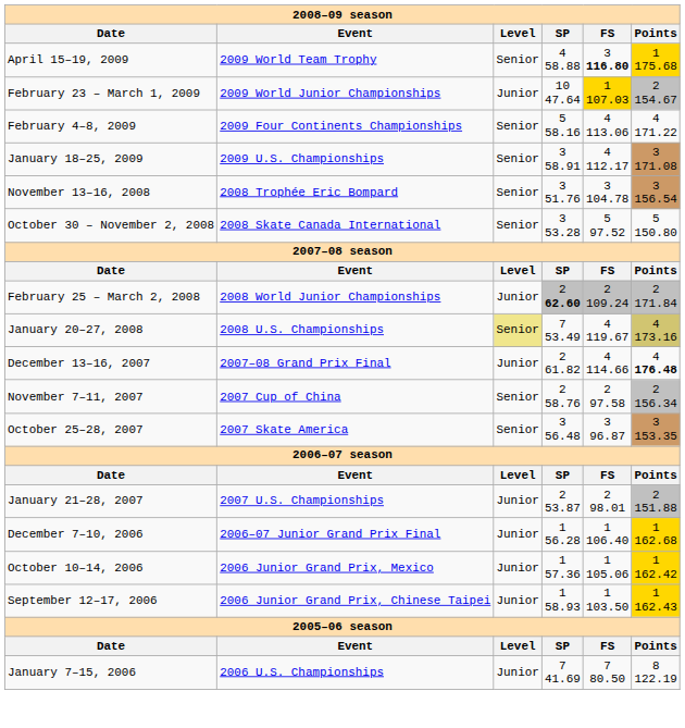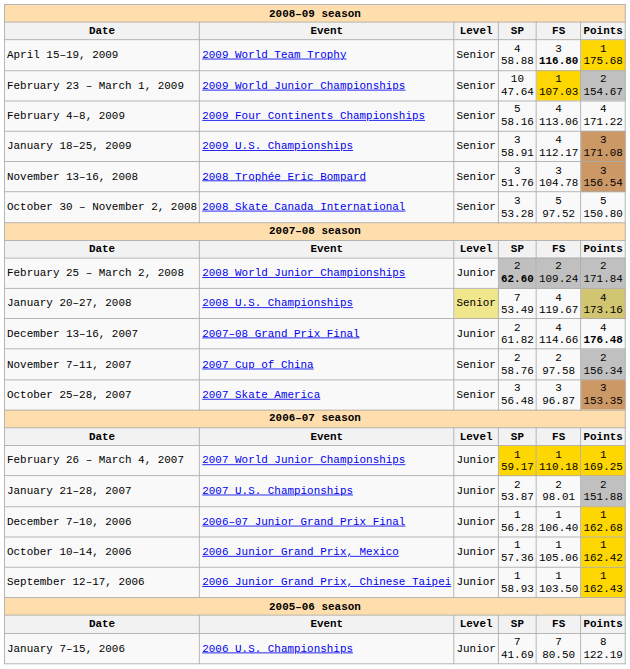 <table class="wikitable">
 <tr>
 <th style="background:#ffdead;" colspan="6">2008–09 season</th>
 </tr>
 <tr>
 <th>Date</th>
 <th>Event</th>
 <th>Level</th>
 <th>SP</th>
 <th>FS</th>
 <th>Points</th>
 </tr>
 <tr>
 <td>April 15–19, 2009</td>
 <td><a href='#'>2009 World Team Trophy</a></td>
 <td>Senior</td>
 <td align=center>4 <br> 58.88</td>
 <td align=center>3 <br> <strong>116.80</strong></td>
 <td style="text-align:center; background:gold">1 <br> 175.68</td>
 </tr>
 <tr>
 <td>February 23 – March 1, 2009</td>
 <td><a href='#'>2009 World Junior Championships</a></td>
-<td>Junior</td>
+<td>Senior</td>
 <td align=center>10 <br> 47.64</td>
 <td style="text-align:center; background:gold;">1 <br> 107.03</td>
 <td style="text-align:center; background:silver;">2 <br> 154.67</td>
 </tr>
 <tr>
 <td>February 4–8, 2009</td>
 <td><a href='#'>2009 Four Continents Championships</a></td>
 <td>Senior</td>
 <td align=center>5 <br> 58.16</td>
 <td align=center>4 <br> 113.06</td>
 <td align=center>4 <br> 171.22</td>
 </tr>
 <tr>
 <td>January 18–25, 2009</td>
 <td><a href='#'>2009 U.S. Championships</a></td>
 <td>Senior</td>
 <td align=center>3 <br> 58.91</td>
 <td align=center>4 <br> 112.17</td>
 <td style="text-align:center; background:#c96;">3 <br> 171.08</td>
 </tr>
 <tr>
 <td>November 13–16, 2008</td>
 <td><a href='#'>2008 Trophée Eric Bompard</a></td>
 <td>Senior</td>
 <td align=center>3 <br> 51.76</td>
 <td align=center>3 <br> 104.78</td>
 <td style="text-align:center; background:#c96;">3 <br> 156.54</td>
 </tr>
 <tr>
 <td>October 30 – November 2, 2008</td>
 <td><a href='#'>2008 Skate Canada International</a></td>
 <td>Senior</td>
 <td align=center>3 <br> 53.28</td>
 <td align=center>5 <br> 97.52</td>
 <td align=center>5 <br> 150.80</td>
 </tr>
 <tr>
 <th style="background:#ffdead;" colspan="6">2007–08 season</th>
 </tr>
 <tr>
 <th>Date</th>
 <th>Event</th>
 <th>Level</th>
 <th>SP</th>
 <th>FS</th>
 <th>Points</th>
 </tr>
 <tr>
 <td>February 25 – March 2, 2008</td>
 <td><a href='#'>2008 World Junior Championships</a></td>
 <td>Junior</td>
 <td style="text-align:center; background:silver;">2 <br> <strong>62.60</strong></td>
 <td style="text-align:center; background:silver;">2 <br> 109.24</td>
 <td style="text-align:center; background:silver;">2 <br> 171.84</td>
 </tr>
 <tr>
 <td>January 20–27, 2008</td>
 <td><a href='#'>2008 U.S. Championships</a></td>
 <td style="background: khaki;">Senior</td>
 <td align=center>7 <br> 53.49</td>
 <td align=center>4 <br> 119.67</td>
 <td style="text-align:center; background:#d1c571;">4 <br> 173.16</td>
 </tr>
 <tr>
 <td>December 13–16, 2007</td>
 <td><a href='#'>2007–08 Grand Prix Final</a></td>
 <td>Junior</td>
 <td align=center>2 <br> 61.82</td>
 <td align=center>4 <br> 114.66</td>
 <td align=center>4 <br> <strong>176.48</strong></td>
 </tr>
 <tr>
 <td>November 7–11, 2007</td>
 <td><a href='#'>2007 Cup of China</a></td>
 <td>Senior</td>
 <td align=center>2 <br> 58.76</td>
 <td align=center>2 <br> 97.58</td>
 <td style="text-align:center; background:silver;">2 <br> 156.34</td>
 </tr>
 <tr>
 <td>October 25–28, 2007</td>
 <td><a href='#'>2007 Skate America</a></td>
 <td>Senior</td>
 <td align=center>3 <br> 56.48</td>
 <td align=center>3 <br> 96.87</td>
 <td style="text-align:center; background:#c96;">3 <br> 153.35</td>
 </tr>
 <tr>
 <th style="background:#ffdead;" colspan="6">2006–07 season</th>
 </tr>
 <tr>
 <th>Date</th>
 <th>Event</th>
 <th>Level</th>
 <th>SP</th>
 <th>FS</th>
 <th>Points</th>
 </tr>
 <tr>
+<td>February 26 – March 4, 2007</td>
+<td><a href='#'>2007 World Junior Championships</a></td>
+<td>Junior</td>
+<td style="text-align:center; background:gold;">1 <br> 59.17</td>
+<td style="text-align:center; background:gold;">1 <br> 110.18</td>
+<td style="text-align:center; background:gold;">1 <br> 169.25</td>
+</tr>
+<tr>
 <td>January 21–28, 2007</td>
 <td><a href='#'>2007 U.S. Championships</a></td>
 <td>Junior</td>
 <td align=center>2 <br> 53.87</td>
 <td align=center>2 <br> 98.01</td>
 <td style="text-align:center; background:silver;">2 <br> 151.88</td>
 </tr>
 <tr>
 <td>December 7–10, 2006</td>
 <td><a href='#'>2006–07 Junior Grand Prix Final</a></td>
 <td>Junior</td>
 <td align=center>1 <br> 56.28</td>
 <td align=center>1 <br> 106.40</td>
 <td style="text-align:center; background:gold;">1 <br> 162.68</td>
 </tr>
 <tr>
 <td>October 10–14, 2006</td>
 <td><a href='#'>2006 Junior Grand Prix, Mexico</a></td>
 <td>Junior</td>
 <td align=center>1 <br> 57.36</td>
 <td align=center>1 <br> 105.06</td>
 <td style="text-align:center; background:gold;">1 <br> 162.42</td>
 </tr>
 <tr>
 <td>September 12–17, 2006</td>
 <td><a href='#'>2006 Junior Grand Prix, Chinese Taipei</a></td>
 <td>Junior</td>
 <td align=center>1 <br> 58.93</td>
 <td align=center>1 <br> 103.50</td>
 <td style="text-align:center; background:gold;">1 <br> 162.43</td>
 </tr>
 <tr>
 <th colspan="6" style="background:#ffdead;">2005–06 season</th>
 </tr>
 <tr>
 <th>Date</th>
 <th>Event</th>
 <th>Level</th>
 <th>SP</th>
 <th>FS</th>
 <th>Points</th>
 </tr>
 <tr>
 <td>January 7–15, 2006</td>
 <td><a href='#'>2006 U.S. Championships</a></td>
 <td>Junior</td>
 <td align=center>7 <br> 41.69</td>
 <td align=center>7 <br> 80.50</td>
 <td align=center>8 <br> 122.19</td>
 </tr>
 </table>
